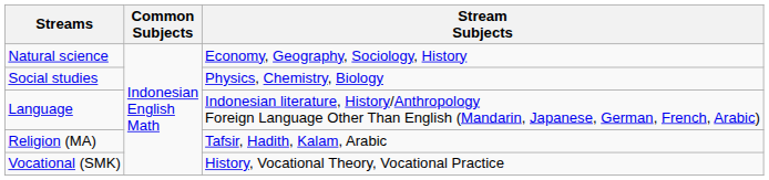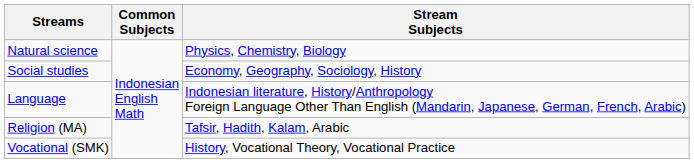 <table class="wikitable">
 <tr>
 <th>Streams</th>
 <th>Common<br>Subjects</th>
 <th>Stream<br>Subjects</th>
 </tr>
 <tr>
 <td><a href='#'>Natural science</a></td>
 <td rowspan="5"><a href='#'>Indonesian</a><br><a href='#'>English</a><br><a href='#'>Math</a></td>
-<td><a href='#'>Economy</a>, <a href='#'>Geography</a>, <a href='#'>Sociology</a>, <a href='#'>History</a></td>
+<td><a href='#'>Physics</a>, <a href='#'>Chemistry</a>, <a href='#'>Biology</a></td>
 </tr>
 <tr>
 <td><a href='#'>Social studies</a></td>
-<td><a href='#'>Physics</a>, <a href='#'>Chemistry</a>, <a href='#'>Biology</a></td>
+<td><a href='#'>Economy</a>, <a href='#'>Geography</a>, <a href='#'>Sociology</a>, <a href='#'>History</a></td>
 </tr>
 <tr>
 <td><a href='#'>Language</a></td>
 <td><a href='#'>Indonesian literature</a>, <a href='#'>History</a>/<a href='#'>Anthropology</a><br>Foreign Language Other Than English (<a href='#'>Mandarin</a>, <a href='#'>Japanese</a>, <a href='#'>German</a>, <a href='#'>French</a>, <a href='#'>Arabic</a>)</td>
 </tr>
 <tr>
 <td><a href='#'>Religion</a> (MA)</td>
 <td><a href='#'>Tafsir</a>, <a href='#'>Hadith</a>, <a href='#'>Kalam</a>, Arabic</td>
 </tr>
 <tr>
 <td><a href='#'>Vocational</a> (SMK)</td>
 <td><a href='#'>History</a>, Vocational Theory, Vocational Practice</td>
 </tr>
 </table>
